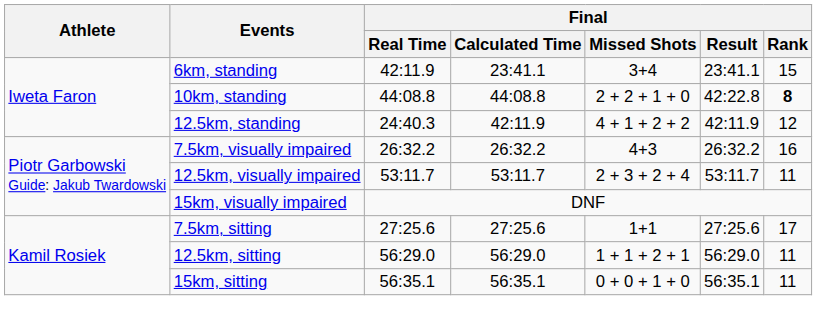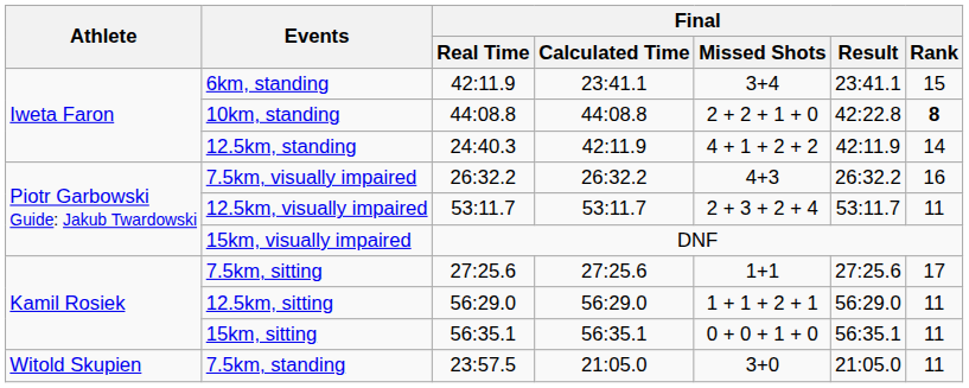 <table class="wikitable" style="font-size:100%">
 <tr>
 <th rowspan="2">Athlete</th>
 <th rowspan="2">Events</th>
 <th colspan="5">Final</th>
 </tr>
 <tr>
 <th>Real Time</th>
 <th>Calculated Time</th>
 <th>Missed Shots</th>
 <th>Result</th>
 <th>Rank</th>
 </tr>
 <tr>
 <td rowspan=3><a href='#'>Iweta Faron</a></td>
 <td><a href='#'>6km, standing</a></td>
 <td align="center">42:11.9</td>
 <td align="center">23:41.1</td>
 <td align="center">3+4</td>
 <td align="center">23:41.1</td>
 <td align="center">15</td>
 </tr>
 <tr>
 <td><a href='#'>10km, standing</a></td>
 <td align="center">44:08.8</td>
 <td align="center">44:08.8</td>
 <td align="center">2 + 2 + 1 + 0</td>
 <td align="center">42:22.8</td>
 <td align="center"><strong>8</strong></td>
 </tr>
 <tr>
 <td><a href='#'>12.5km, standing</a></td>
 <td align="center">24:40.3</td>
 <td align="center">42:11.9</td>
 <td align="center">4 + 1 + 2 + 2</td>
 <td align="center">42:11.9</td>
-<td align="center">12</td>
+<td align="center">14</td>
 </tr>
 <tr>
 <td rowspan=3><a href='#'>Piotr Garbowski</a><br><small><a href='#'>Guide</a>: <a href='#'>Jakub Twardowski</a></small></td>
 <td><a href='#'>7.5km, visually impaired</a></td>
 <td align="center">26:32.2</td>
 <td align="center">26:32.2</td>
 <td align="center">4+3</td>
 <td align="center">26:32.2</td>
 <td align="center">16</td>
 </tr>
 <tr>
 <td><a href='#'>12.5km, visually impaired</a></td>
 <td align="center">53:11.7</td>
 <td align="center">53:11.7</td>
 <td align="center">2 + 3 + 2 + 4</td>
 <td align="center">53:11.7</td>
 <td align="center">11</td>
 </tr>
 <tr>
 <td><a href='#'>15km, visually impaired</a></td>
 <td align="center" colspan=5>DNF</td>
 </tr>
 <tr>
 <td rowspan=3><a href='#'>Kamil Rosiek</a></td>
 <td><a href='#'>7.5km, sitting</a></td>
 <td align="center">27:25.6</td>
 <td align="center">27:25.6</td>
 <td align="center">1+1</td>
 <td align="center">27:25.6</td>
 <td align="center">17</td>
 </tr>
 <tr>
 <td><a href='#'>12.5km, sitting</a></td>
 <td align="center">56:29.0</td>
 <td align="center">56:29.0</td>
 <td align="center">1 + 1 + 2 + 1</td>
 <td align="center">56:29.0</td>
 <td align="center">11</td>
 </tr>
 <tr>
 <td><a href='#'>15km, sitting</a></td>
 <td align="center">56:35.1</td>
 <td align="center">56:35.1</td>
 <td align="center">0 + 0 + 1 + 0</td>
 <td align="center">56:35.1</td>
 <td align="center">11</td>
 </tr>
+<tr>
+<td rowspan=1><a href='#'>Witold Skupien</a></td>
+<td><a href='#'>7.5km, standing</a></td>
+<td align="center">23:57.5</td>
+<td align="center">21:05.0</td>
+<td align="center">3+0</td>
+<td align="center">21:05.0</td>
+<td align="center">11</td>
+</tr>
 </table>
